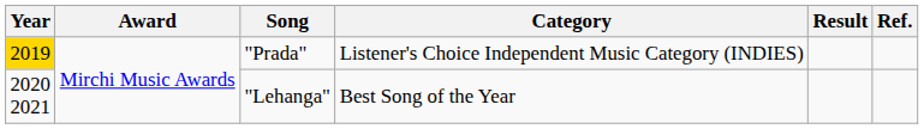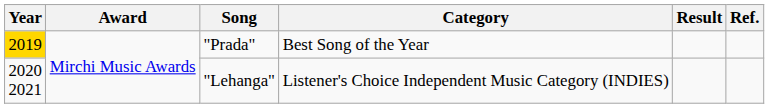 <table class="wikitable sortable">
 <tr>
 <th>Year</th>
 <th>Award</th>
 <th>Song</th>
 <th>Category</th>
 <th>Result</th>
 <th>Ref.</th>
 </tr>
 <tr>
 <td style="background: gold;">2019</td>
 <td rowspan="2"><a href='#'>Mirchi Music Awards</a></td>
 <td>"Prada"</td>
-<td>Listener's Choice Independent Music Category (INDIES)</td>
+<td>Best Song of the Year</td>
 <td></td>
 <td></td>
 </tr>
 <tr>
 <td>2020<br>2021</td>
 <td>"Lehanga"</td>
-<td>Best Song of the Year</td>
+<td>Listener's Choice Independent Music Category (INDIES)</td>
 <td></td>
 <td></td>
 </tr>
 </table>
